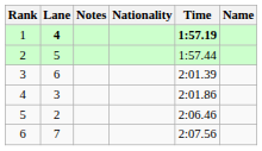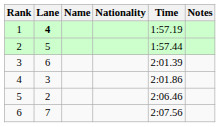 <table class="wikitable sortable" style="text-align:center">
 <tr>
 <th>Rank</th>
 <th>Lane</th>
-<th>Notes</th>
+<th>Name</th>
 <th>Nationality</th>
 <th>Time</th>
-<th>Name</th>
+<th>Notes</th>
 </tr>
 <tr bgcolor=ccffcc>
 <td>1</td>
 <td><strong>4</strong></td>
+<td align=left></td>
+<td align=left></td>
+<td>1:57.19</td>
 <td><strong></strong> <strong></strong></td>
-<td align=left></td>
-<td><strong>1:57.19</strong></td>
-<td align=left></td>
 </tr>
 <tr bgcolor=ccffcc>
 <td>2</td>
 <td>5</td>
-<td><strong></strong></td>
+<td align=left></td>
 <td align=left></td>
 <td>1:57.44</td>
-<td align=left></td>
+<td><strong></strong></td>
 </tr>
 <tr>
 <td>3</td>
 <td>6</td>
-<td></td>
+<td align=left></td>
 <td align=left></td>
 <td>2:01.39</td>
-<td align=left></td>
+<td></td>
 </tr>
 <tr>
 <td>4</td>
 <td>3</td>
-<td></td>
+<td align=left></td>
 <td align=left></td>
 <td>2:01.86</td>
-<td align=left></td>
+<td></td>
 </tr>
 <tr>
 <td>5</td>
 <td>2</td>
-<td></td>
+<td align=left></td>
 <td align=left></td>
 <td>2:06.46</td>
-<td align=left></td>
+<td></td>
 </tr>
 <tr>
 <td>6</td>
 <td>7</td>
-<td></td>
+<td align=left></td>
 <td align=left></td>
 <td>2:07.56</td>
-<td align=left></td>
+<td></td>
 </tr>
 </table>
